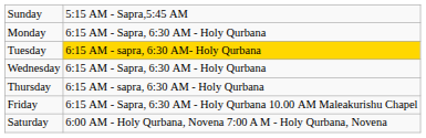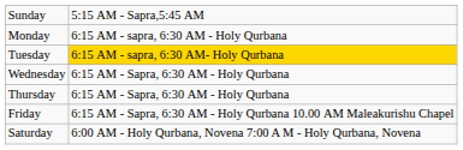 <table class="wikitable">
 <tr>
 <td>Sunday</td>
 <td>5:15 AM - Sapra,5:45 AM</td>
 </tr>
 <tr>
 <td>Monday</td>
-<td>6:15 AM - Sapra, 6:30 AM - Holy Qurbana</td>
+<td>6:15 AM - sapra, 6:30 AM - Holy Qurbana</td>
 </tr>
 <tr>
 <td>Tuesday</td>
 <td style="background: gold;">6:15 AM - sapra, 6:30 AM- Holy Qurbana</td>
 </tr>
 <tr>
 <td>Wednesday</td>
 <td>6:15 AM - Sapra, 6:30 AM - Holy Qurbana</td>
 </tr>
 <tr>
 <td>Thursday</td>
-<td>6:15 AM - sapra, 6:30 AM - Holy Qurbana</td>
+<td>6:15 AM - Sapra, 6:30 AM - Holy Qurbana</td>
 </tr>
 <tr>
 <td>Friday</td>
 <td>6:15 AM - Sapra, 6:30 AM - Holy Qurbana 10.00 AM Maleakurishu Chapel</td>
 </tr>
 <tr>
 <td>Saturday</td>
 <td>6:00 AM - Holy Qurbana, Novena 7:00 A M - Holy Qurbana, Novena</td>
 </tr>
 </table>
